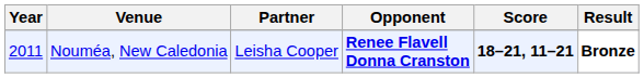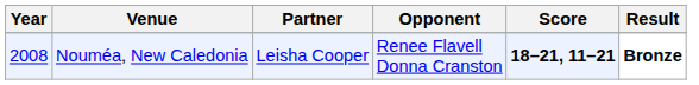 <table class="sortable wikitable" style="font-size: 90%;">
 <tr>
 <th>Year</th>
 <th>Venue</th>
 <th>Partner</th>
 <th>Opponent</th>
 <th>Score</th>
 <th>Result</th>
 </tr>
 <tr>
 </tr>
 <tr style="background:#ECF2FF">
-<td align="center"><a href='#'>2011</a></td>
+<td align="center"><a href='#'>2008</a></td>
 <td align="left"><a href='#'>Nouméa</a>, <a href='#'>New Caledonia</a></td>
 <td align="left"> <a href='#'>Leisha Cooper</a></td>
-<td align="left"><strong> <a href='#'>Renee Flavell</a><br> <a href='#'>Donna Cranston</a></strong></td>
+<td align="left"> <a href='#'>Renee Flavell</a><br> <a href='#'>Donna Cranston</a></td>
 <td align="left"><strong>18–21, 11–21</strong></td>
 <td style="text-align:left; background:white"> <strong>Bronze</strong></td>
 </tr>
 </table>
